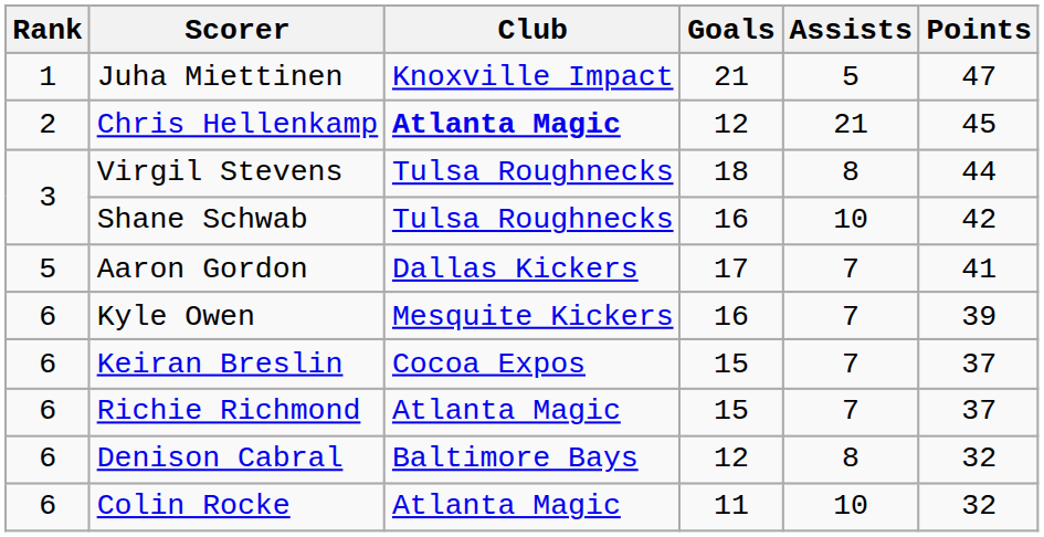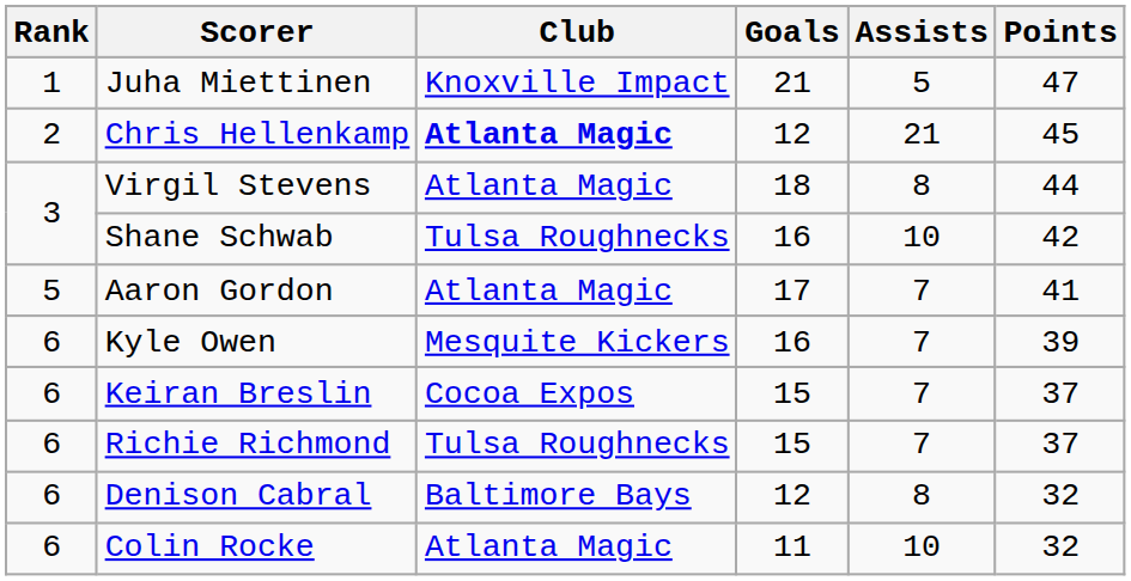 <table class="wikitable">
 <tr>
 <th>Rank</th>
 <th>Scorer</th>
 <th>Club</th>
 <th>Goals</th>
 <th>Assists</th>
 <th>Points</th>
 </tr>
 <tr>
 <td align=center>1</td>
 <td>Juha Miettinen</td>
 <td><a href='#'>Knoxville Impact</a></td>
 <td align=center>21</td>
 <td align=center>5</td>
 <td align=center>47</td>
 </tr>
 <tr>
 <td align=center>2</td>
 <td><a href='#'>Chris Hellenkamp</a></td>
 <td><strong><a href='#'>Atlanta Magic</a></strong></td>
 <td align=center>12</td>
 <td align=center>21</td>
 <td align=center>45</td>
 </tr>
 <tr>
 <td rowspan="2" align=center>3</td>
 <td>Virgil Stevens</td>
-<td><a href='#'>Tulsa Roughnecks</a></td>
+<td><a href='#'>Atlanta Magic</a></td>
 <td align=center>18</td>
 <td align=center>8</td>
 <td align=center>44</td>
 </tr>
 <tr>
 <td>Shane Schwab</td>
 <td><a href='#'>Tulsa Roughnecks</a></td>
 <td align=center>16</td>
 <td align=center>10</td>
 <td align=center>42</td>
 </tr>
 <tr>
 <td align=center>5</td>
 <td>Aaron Gordon</td>
-<td><a href='#'>Dallas Kickers</a></td>
+<td><a href='#'>Atlanta Magic</a></td>
 <td align=center>17</td>
 <td align=center>7</td>
 <td align=center>41</td>
 </tr>
 <tr>
 <td align=center>6</td>
 <td>Kyle Owen</td>
 <td><a href='#'>Mesquite Kickers</a></td>
 <td align=center>16</td>
 <td align=center>7</td>
 <td align=center>39</td>
 </tr>
 <tr>
 <td align=center>6</td>
 <td><a href='#'>Keiran Breslin</a></td>
 <td><a href='#'>Cocoa Expos</a></td>
 <td align=center>15</td>
 <td align=center>7</td>
 <td align=center>37</td>
 </tr>
 <tr>
 <td align=center>6</td>
 <td><a href='#'>Richie Richmond</a></td>
-<td><a href='#'>Atlanta Magic</a></td>
+<td><a href='#'>Tulsa Roughnecks</a></td>
 <td align=center>15</td>
 <td align=center>7</td>
 <td align=center>37</td>
 </tr>
 <tr>
 <td align=center>6</td>
 <td><a href='#'>Denison Cabral</a></td>
 <td><a href='#'>Baltimore Bays</a></td>
 <td align=center>12</td>
 <td align=center>8</td>
 <td align=center>32</td>
 </tr>
 <tr>
 <td align=center>6</td>
 <td><a href='#'>Colin Rocke</a></td>
 <td><a href='#'>Atlanta Magic</a></td>
 <td align=center>11</td>
 <td align=center>10</td>
 <td align=center>32</td>
 </tr>
 </table>
